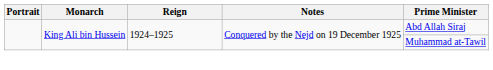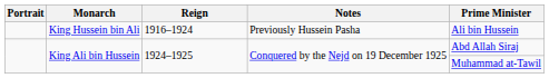 <table class="wikitable">
 <tr>
 <th>Portrait</th>
 <th>Monarch</th>
 <th style="min-width:150px;">Reign</th>
 <th>Notes</th>
 <th>Prime Minister</th>
+</tr>
+<tr>
+<td></td>
+<td><a href='#'>King Hussein bin Ali</a></td>
+<td>1916–1924</td>
+<td>Previously Hussein Pasha</td>
+<td><a href='#'>Ali bin Hussein</a><br></td>
 </tr>
 <tr>
 <td rowspan="2"></td>
 <td rowspan="2"><a href='#'>King Ali bin Hussein</a></td>
 <td rowspan="2">1924–1925</td>
 <td rowspan="2"><a href='#'>Conquered</a> by the <a href='#'>Nejd</a> on 19 December 1925</td>
 <td><a href='#'>Abd Allah Siraj</a><br></td>
 </tr>
 <tr>
 <td><a href='#'>Muhammad at-Tawil</a><br></td>
 </tr>
 </table>
